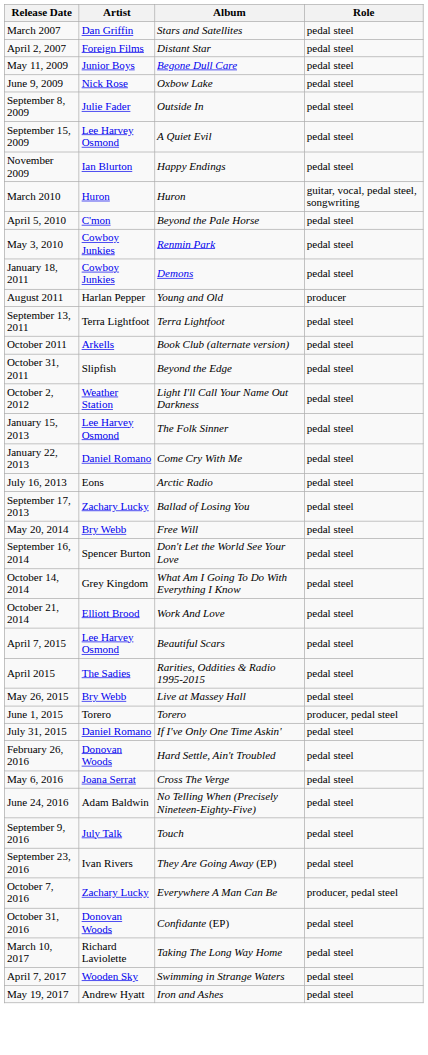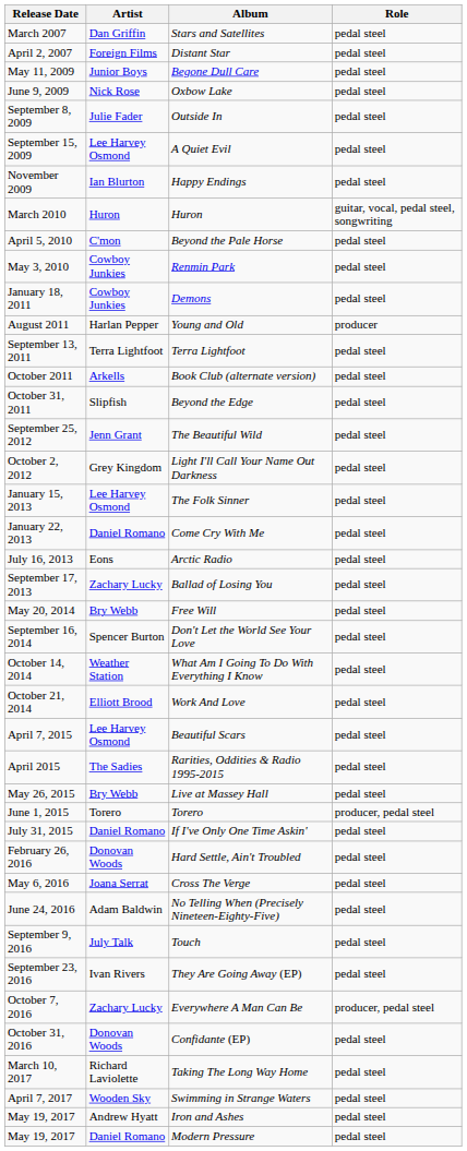 <table class="wikitable">
 <tr>
 <th>Release Date</th>
 <th>Artist</th>
 <th>Album</th>
 <th>Role</th>
 </tr>
 <tr>
 <td>March 2007</td>
 <td><a href='#'>Dan Griffin</a></td>
 <td><em>Stars and Satellites</em></td>
 <td>pedal steel</td>
 </tr>
 <tr>
 <td>April 2, 2007</td>
 <td><a href='#'>Foreign Films</a></td>
 <td><em>Distant Star</em></td>
 <td>pedal steel</td>
 </tr>
 <tr>
 <td>May 11, 2009</td>
 <td><a href='#'>Junior Boys</a></td>
 <td><em><a href='#'>Begone Dull Care</a></em></td>
 <td>pedal steel</td>
 </tr>
 <tr>
 <td>June 9, 2009</td>
 <td><a href='#'>Nick Rose</a></td>
 <td><em>Oxbow Lake</em></td>
 <td>pedal steel</td>
 </tr>
 <tr>
 <td>September 8, 2009</td>
 <td><a href='#'>Julie Fader</a></td>
 <td><em>Outside In</em></td>
 <td>pedal steel</td>
 </tr>
 <tr>
 <td>September 15, 2009</td>
 <td><a href='#'>Lee Harvey Osmond</a></td>
 <td><em>A Quiet Evil</em></td>
 <td>pedal steel</td>
 </tr>
 <tr>
 <td>November 2009</td>
 <td><a href='#'>Ian Blurton</a></td>
 <td><em>Happy Endings</em></td>
 <td>pedal steel</td>
 </tr>
 <tr>
 <td>March 2010</td>
 <td><a href='#'>Huron</a></td>
 <td><em>Huron</em></td>
 <td>guitar, vocal, pedal steel, songwriting</td>
 </tr>
 <tr>
 <td>April 5, 2010</td>
 <td><a href='#'>C'mon</a></td>
 <td><em>Beyond the Pale Horse</em></td>
 <td>pedal steel</td>
 </tr>
 <tr>
 <td>May 3, 2010</td>
 <td><a href='#'>Cowboy Junkies</a></td>
 <td><em><a href='#'>Renmin Park</a></em></td>
 <td>pedal steel</td>
 </tr>
 <tr>
 <td>January 18, 2011</td>
 <td><a href='#'>Cowboy Junkies</a></td>
 <td><em><a href='#'>Demons</a></em></td>
 <td>pedal steel</td>
 </tr>
 <tr>
 <td>August 2011</td>
 <td>Harlan Pepper</td>
 <td><em>Young and Old</em></td>
 <td>producer</td>
 </tr>
 <tr>
 <td>September 13, 2011</td>
 <td>Terra Lightfoot</td>
 <td><em>Terra Lightfoot</em></td>
 <td>pedal steel</td>
 </tr>
 <tr>
 <td>October 2011</td>
 <td><a href='#'>Arkells</a></td>
 <td><em>Book Club (alternate version)</em></td>
 <td>pedal steel</td>
 </tr>
 <tr>
 <td>October 31, 2011</td>
 <td>Slipfish</td>
 <td><em>Beyond the Edge</em></td>
 <td>pedal steel</td>
 </tr>
 <tr>
+<td>September 25, 2012</td>
+<td><a href='#'>Jenn Grant</a></td>
+<td><em>The Beautiful Wild</em></td>
+<td>pedal steel</td>
+</tr>
+<tr>
 <td>October 2, 2012</td>
-<td><a href='#'>Weather Station</a></td>
+<td>Grey Kingdom</td>
 <td><em>Light I'll Call Your Name Out Darkness</em></td>
 <td>pedal steel</td>
 </tr>
 <tr>
 <td>January 15, 2013</td>
 <td><a href='#'>Lee Harvey Osmond</a></td>
 <td><em>The Folk Sinner</em></td>
 <td>pedal steel</td>
 </tr>
 <tr>
 <td>January 22, 2013</td>
 <td><a href='#'>Daniel Romano</a></td>
 <td><em>Come Cry With Me</em></td>
 <td>pedal steel</td>
 </tr>
 <tr>
 <td>July 16, 2013</td>
 <td>Eons</td>
 <td><em>Arctic Radio</em></td>
 <td>pedal steel</td>
 </tr>
 <tr>
 <td>September 17, 2013</td>
 <td><a href='#'>Zachary Lucky</a></td>
 <td><em>Ballad of Losing You</em></td>
 <td>pedal steel</td>
 </tr>
 <tr>
 <td>May 20, 2014</td>
 <td><a href='#'>Bry Webb</a></td>
 <td><em>Free Will</em></td>
 <td>pedal steel</td>
 </tr>
 <tr>
 <td>September 16, 2014</td>
 <td>Spencer Burton</td>
 <td><em>Don't Let the World See Your Love</em></td>
 <td>pedal steel</td>
 </tr>
 <tr>
 <td>October 14, 2014</td>
-<td>Grey Kingdom</td>
+<td><a href='#'>Weather Station</a></td>
 <td><em>What Am I Going To Do With Everything I Know</em></td>
 <td>pedal steel</td>
 </tr>
 <tr>
 <td>October 21, 2014</td>
 <td><a href='#'>Elliott Brood</a></td>
 <td><em>Work And Love</em></td>
 <td>pedal steel</td>
 </tr>
 <tr>
 <td>April 7, 2015</td>
 <td><a href='#'>Lee Harvey Osmond</a></td>
 <td><em>Beautiful Scars</em></td>
 <td>pedal steel</td>
 </tr>
 <tr>
 <td>April 2015</td>
 <td><a href='#'>The Sadies</a></td>
 <td><em>Rarities, Oddities & Radio 1995-2015</em></td>
 <td>pedal steel</td>
 </tr>
 <tr>
 <td>May 26, 2015</td>
 <td><a href='#'>Bry Webb</a></td>
 <td><em>Live at Massey Hall</em></td>
 <td>pedal steel</td>
 </tr>
 <tr>
 <td>June 1, 2015</td>
 <td>Torero</td>
 <td><em>Torero</em></td>
 <td>producer, pedal steel</td>
 </tr>
 <tr>
 <td>July 31, 2015</td>
 <td><a href='#'>Daniel Romano</a></td>
 <td><em>If I've Only One Time Askin' </em></td>
 <td>pedal steel</td>
 </tr>
 <tr>
 <td>February 26, 2016</td>
 <td><a href='#'>Donovan Woods</a></td>
 <td><em>Hard Settle, Ain't Troubled</em></td>
 <td>pedal steel</td>
 </tr>
 <tr>
 <td>May 6, 2016</td>
 <td><a href='#'>Joana Serrat</a></td>
 <td><em>Cross The Verge</em></td>
 <td>pedal steel</td>
 </tr>
 <tr>
 <td>June 24, 2016</td>
 <td>Adam Baldwin</td>
 <td><em>No Telling When (Precisely Nineteen-Eighty-Five)</em></td>
 <td>pedal steel</td>
 </tr>
 <tr>
 <td>September 9, 2016</td>
 <td><a href='#'>July Talk</a></td>
 <td><em>Touch</em></td>
 <td>pedal steel</td>
 </tr>
 <tr>
 <td>September 23, 2016</td>
 <td>Ivan Rivers</td>
 <td><em>They Are Going Away</em> (EP)</td>
 <td>pedal steel</td>
 </tr>
 <tr>
 <td>October 7, 2016</td>
 <td><a href='#'>Zachary Lucky</a></td>
 <td><em>Everywhere A Man Can Be</em></td>
 <td>producer, pedal steel</td>
 </tr>
 <tr>
 <td>October 31, 2016</td>
 <td><a href='#'>Donovan Woods</a></td>
 <td><em>Confidante</em> (EP)</td>
 <td>pedal steel</td>
 </tr>
 <tr>
 <td>March 10, 2017</td>
 <td>Richard Laviolette</td>
 <td><em>Taking The Long Way Home</em></td>
 <td>pedal steel</td>
 </tr>
 <tr>
 <td>April 7, 2017</td>
 <td><a href='#'>Wooden Sky</a></td>
 <td><em>Swimming in Strange Waters</em></td>
 <td>pedal steel</td>
 </tr>
 <tr>
 <td>May 19, 2017</td>
 <td>Andrew Hyatt</td>
 <td><em>Iron and Ashes</em></td>
 <td>pedal steel</td>
 </tr>
+<tr>
+<td>May 19, 2017</td>
+<td><a href='#'>Daniel Romano</a></td>
+<td><em>Modern Pressure</em></td>
+<td>pedal steel</td>
+</tr>
 </table>
